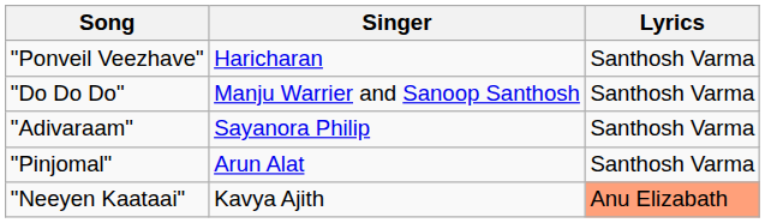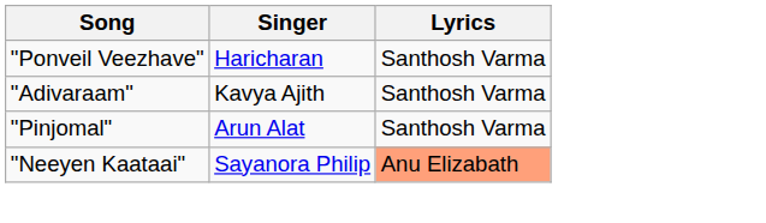 <table class="wikitable">
 <tr>
 <th>Song</th>
 <th>Singer</th>
 <th>Lyrics</th>
 </tr>
 <tr>
 <td>"Ponveil Veezhave"</td>
 <td><a href='#'>Haricharan</a></td>
 <td>Santhosh Varma</td>
 </tr>
 <tr>
-<td>"Do Do Do"</td>
-<td><a href='#'>Manju Warrier</a> and <a href='#'>Sanoop Santhosh</a></td>
-<td>Santhosh Varma</td>
-</tr>
-<tr>
 <td>"Adivaraam"</td>
-<td><a href='#'>Sayanora Philip</a></td>
+<td>Kavya Ajith</td>
 <td>Santhosh Varma</td>
 </tr>
 <tr>
 <td>"Pinjomal"</td>
 <td><a href='#'>Arun Alat</a></td>
 <td>Santhosh Varma</td>
 </tr>
 <tr>
 <td>"Neeyen Kaataai"</td>
-<td>Kavya Ajith</td>
+<td><a href='#'>Sayanora Philip</a></td>
 <td style="background: lightsalmon;">Anu Elizabath</td>
 </tr>
 </table>
